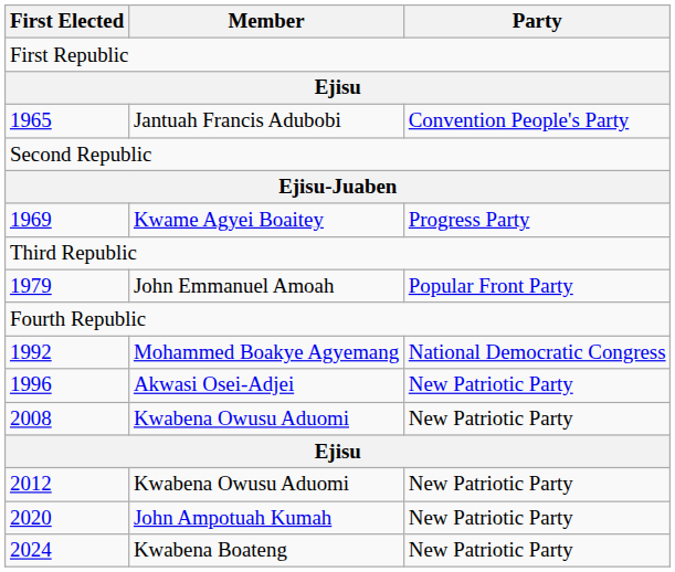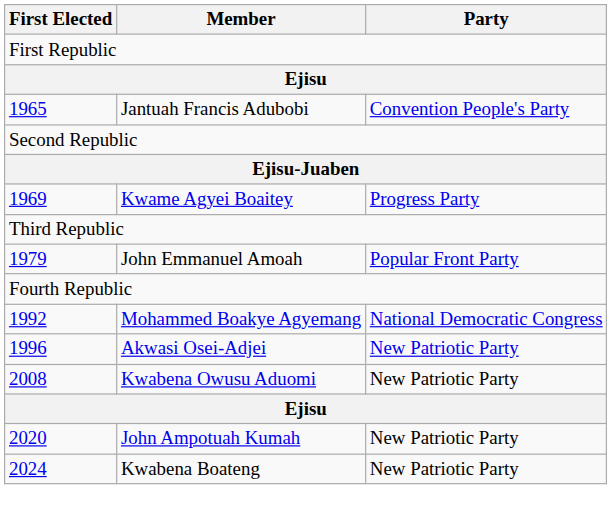 <table class="wikitable">
 <tr>
 <th>First Elected</th>
 <th>Member</th>
 <th>Party</th>
 </tr>
 <tr>
 <td colspan="3">First Republic</td>
 </tr>
 <tr>
 <th colspan="3">Ejisu</th>
 </tr>
 <tr>
 <td><a href='#'>1965</a></td>
 <td>Jantuah Francis Adubobi</td>
 <td><a href='#'>Convention People's Party</a></td>
 </tr>
 <tr>
 <td colspan="3">Second Republic</td>
 </tr>
 <tr>
 <th colspan="3">Ejisu-Juaben</th>
 </tr>
 <tr>
 <td><a href='#'>1969</a></td>
 <td><a href='#'>Kwame Agyei Boaitey</a></td>
 <td><a href='#'>Progress Party</a></td>
 </tr>
 <tr>
 <td colspan="3">Third Republic</td>
 </tr>
 <tr>
 <td><a href='#'>1979</a></td>
 <td>John Emmanuel Amoah</td>
 <td><a href='#'>Popular Front Party</a></td>
 </tr>
 <tr>
 <td colspan="3">Fourth Republic</td>
 </tr>
 <tr>
 <td><a href='#'>1992</a></td>
 <td><a href='#'>Mohammed Boakye Agyemang</a></td>
 <td><a href='#'>National Democratic Congress</a></td>
 </tr>
 <tr>
 <td><a href='#'>1996</a></td>
 <td><a href='#'>Akwasi Osei-Adjei</a></td>
 <td><a href='#'>New Patriotic Party</a></td>
 </tr>
 <tr>
 <td><a href='#'>2008</a></td>
 <td><a href='#'>Kwabena Owusu Aduomi</a></td>
 <td>New Patriotic Party</td>
 </tr>
 <tr>
 <th colspan="3">Ejisu</th>
 </tr>
 <tr>
-<td><a href='#'>2012</a></td>
-<td>Kwabena Owusu Aduomi</td>
-<td>New Patriotic Party</td>
-</tr>
-<tr>
 <td><a href='#'>2020</a></td>
 <td><a href='#'>John Ampotuah Kumah</a></td>
 <td>New Patriotic Party</td>
 </tr>
 <tr>
 <td><a href='#'>2024</a></td>
 <td>Kwabena Boateng</td>
 <td>New Patriotic Party</td>
 </tr>
 </table>
